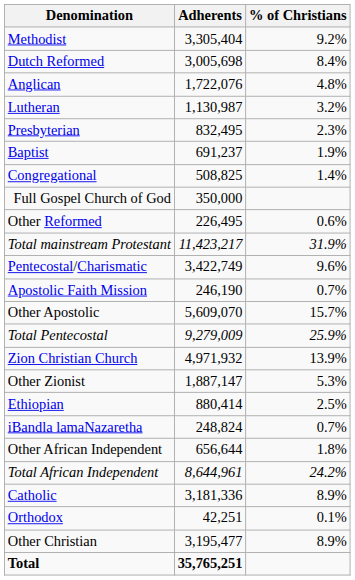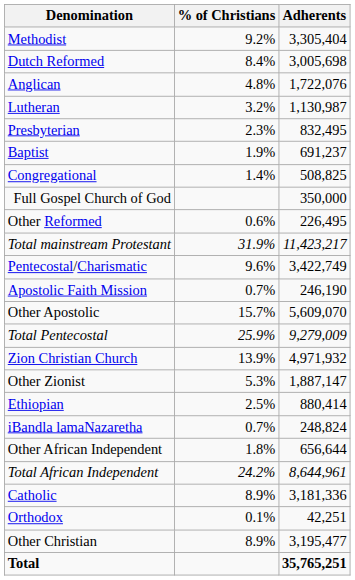 <table class="sortable wikitable" style="text-align:right">
 <tr>
 <th>Denomination</th>
+<th>% of Christians</th>
 <th>Adherents</th>
-<th>% of Christians</th>
 </tr>
 <tr>
 <td style="text-align:left"><a href='#'>Methodist</a></td>
+<td>9.2%</td>
 <td>3,305,404</td>
-<td>9.2%</td>
 </tr>
 <tr>
 <td style="text-align:left"><a href='#'>Dutch Reformed</a></td>
+<td>8.4%</td>
 <td>3,005,698</td>
-<td>8.4%</td>
 </tr>
 <tr>
 <td style="text-align:left"><a href='#'>Anglican</a></td>
+<td>4.8%</td>
 <td>1,722,076</td>
-<td>4.8%</td>
 </tr>
 <tr>
 <td style="text-align:left"><a href='#'>Lutheran</a></td>
+<td>3.2%</td>
 <td>1,130,987</td>
-<td>3.2%</td>
 </tr>
 <tr>
 <td style="text-align:left"><a href='#'>Presbyterian</a></td>
+<td>2.3%</td>
 <td>832,495</td>
-<td>2.3%</td>
 </tr>
 <tr>
 <td style="text-align:left"><a href='#'>Baptist</a></td>
+<td>1.9%</td>
 <td>691,237</td>
-<td>1.9%</td>
 </tr>
 <tr>
 <td style="text-align:left"><a href='#'>Congregational</a></td>
+<td>1.4%</td>
 <td>508,825</td>
-<td>1.4%</td>
 </tr>
 <tr>
 <td>Full Gospel Church of God</td>
+<td></td>
 <td>350,000</td>
-<td></td>
 </tr>
 <tr>
 <td style="text-align:left">Other <a href='#'>Reformed</a></td>
+<td>0.6%</td>
 <td>226,495</td>
-<td>0.6%</td>
 </tr>
 <tr>
 <td style="text-align:left"><em>Total mainstream Protestant</em></td>
+<td><em>31.9%</em></td>
 <td><em>11,423,217</em></td>
-<td><em>31.9%</em></td>
 </tr>
 <tr>
 <td style="text-align:left"><a href='#'>Pentecostal</a>/<a href='#'>Charismatic</a></td>
+<td>9.6%</td>
 <td>3,422,749</td>
-<td>9.6%</td>
 </tr>
 <tr>
 <td style="text-align:left"><a href='#'>Apostolic Faith Mission</a></td>
+<td>0.7%</td>
 <td>246,190</td>
-<td>0.7%</td>
 </tr>
 <tr>
 <td style="text-align:left">Other Apostolic</td>
+<td>15.7%</td>
 <td>5,609,070</td>
-<td>15.7%</td>
 </tr>
 <tr>
 <td style="text-align:left"><em>Total Pentecostal</em></td>
+<td><em>25.9%</em></td>
 <td><em>9,279,009</em></td>
-<td><em>25.9%</em></td>
 </tr>
 <tr>
 <td style="text-align:left"><a href='#'>Zion Christian Church</a></td>
+<td>13.9%</td>
 <td>4,971,932</td>
-<td>13.9%</td>
 </tr>
 <tr>
 <td style="text-align:left">Other Zionist</td>
+<td>5.3%</td>
 <td>1,887,147</td>
-<td>5.3%</td>
 </tr>
 <tr>
 <td style="text-align:left"><a href='#'>Ethiopian</a></td>
+<td>2.5%</td>
 <td>880,414</td>
-<td>2.5%</td>
 </tr>
 <tr>
 <td style="text-align:left"><a href='#'>iBandla lamaNazaretha</a></td>
+<td>0.7%</td>
 <td>248,824</td>
-<td>0.7%</td>
 </tr>
 <tr>
 <td style="text-align:left">Other African Independent</td>
+<td>1.8%</td>
 <td>656,644</td>
-<td>1.8%</td>
 </tr>
 <tr>
 <td style="text-align:left"><em>Total African Independent</em></td>
+<td><em>24.2%</em></td>
 <td><em>8,644,961</em></td>
-<td><em>24.2%</em></td>
 </tr>
 <tr>
 <td style="text-align:left"><a href='#'>Catholic</a></td>
+<td>8.9%</td>
 <td>3,181,336</td>
-<td>8.9%</td>
 </tr>
 <tr>
 <td style="text-align:left"><a href='#'>Orthodox</a></td>
+<td>0.1%</td>
 <td>42,251</td>
-<td>0.1%</td>
 </tr>
 <tr>
 <td style="text-align:left">Other Christian</td>
+<td>8.9%</td>
 <td>3,195,477</td>
-<td>8.9%</td>
 </tr>
 <tr>
 <td style="text-align:left"><strong>Total </strong></td>
+<td></td>
 <td><strong>35,765,251</strong></td>
-<td></td>
 </tr>
 </table>
